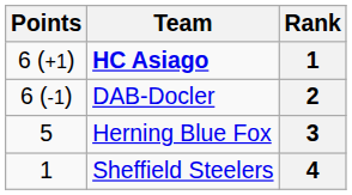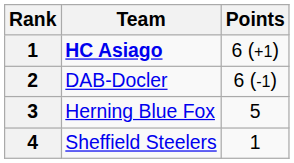 <table class="wikitable" style="text-align: center;">
 <tr>
+<th>Rank</th>
+<th>Team</th>
 <th>Points</th>
-<th>Team</th>
-<th>Rank</th>
 </tr>
 <tr>
+<th>1</th>
+<td style="text-align: left;"> <strong><a href='#'>HC Asiago</a></strong></td>
 <td>6 (<small>+1</small>)</td>
-<td style="text-align: left;"> <strong><a href='#'>HC Asiago</a></strong></td>
-<th>1</th>
 </tr>
 <tr>
+<th>2</th>
+<td style="text-align: left;"> <a href='#'>DAB-Docler</a></td>
 <td>6 (<small>-1</small>)</td>
-<td style="text-align: left;"> <a href='#'>DAB-Docler</a></td>
-<th>2</th>
 </tr>
 <tr>
+<th>3</th>
+<td style="text-align: left;"> <a href='#'>Herning Blue Fox</a></td>
 <td>5</td>
-<td style="text-align: left;"> <a href='#'>Herning Blue Fox</a></td>
-<th>3</th>
 </tr>
 <tr>
+<th>4</th>
+<td style="text-align: left;"> <a href='#'>Sheffield Steelers</a></td>
 <td>1</td>
-<td style="text-align: left;"> <a href='#'>Sheffield Steelers</a></td>
-<th>4</th>
 </tr>
 </table>
